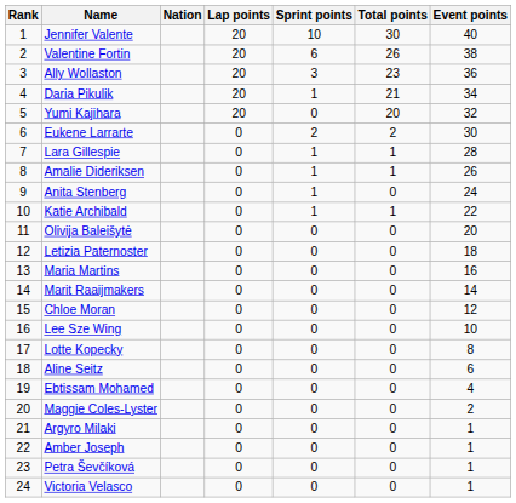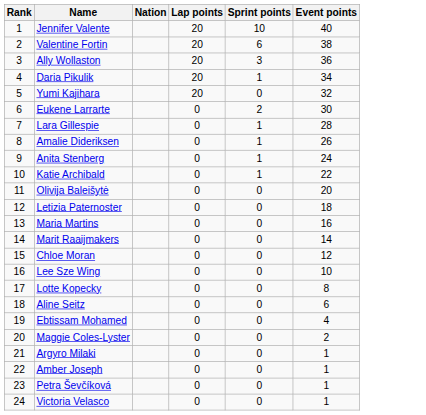 <table class="wikitable sortable" style="text-align:center">
 <tr>
 <th>Rank</th>
 <th>Name</th>
 <th>Nation</th>
 <th>Lap points</th>
 <th>Sprint points</th>
-<th>Total points</th>
 <th>Event points</th>
 </tr>
 <tr>
 <td>1</td>
 <td align=left><a href='#'>Jennifer Valente</a></td>
 <td align=left></td>
 <td>20</td>
 <td>10</td>
-<td>30</td>
 <td>40</td>
 </tr>
 <tr>
 <td>2</td>
 <td align=left><a href='#'>Valentine Fortin</a></td>
 <td align=left></td>
 <td>20</td>
 <td>6</td>
-<td>26</td>
 <td>38</td>
 </tr>
 <tr>
 <td>3</td>
 <td align=left><a href='#'>Ally Wollaston</a></td>
 <td align=left></td>
 <td>20</td>
 <td>3</td>
-<td>23</td>
 <td>36</td>
 </tr>
 <tr>
 <td>4</td>
 <td align=left><a href='#'>Daria Pikulik</a></td>
 <td align=left></td>
 <td>20</td>
 <td>1</td>
-<td>21</td>
 <td>34</td>
 </tr>
 <tr>
 <td>5</td>
 <td align=left><a href='#'>Yumi Kajihara</a></td>
 <td align=left></td>
 <td>20</td>
 <td>0</td>
-<td>20</td>
 <td>32</td>
 </tr>
 <tr>
 <td>6</td>
 <td align=left><a href='#'>Eukene Larrarte</a></td>
 <td align=left></td>
 <td>0</td>
-<td>2</td>
 <td>2</td>
 <td>30</td>
 </tr>
 <tr>
 <td>7</td>
 <td align=left><a href='#'>Lara Gillespie</a></td>
 <td align=left></td>
 <td>0</td>
 <td>1</td>
-<td>1</td>
 <td>28</td>
 </tr>
 <tr>
 <td>8</td>
 <td align=left><a href='#'>Amalie Dideriksen</a></td>
 <td align=left></td>
 <td>0</td>
-<td>1</td>
 <td>1</td>
 <td>26</td>
 </tr>
 <tr>
 <td>9</td>
 <td align=left><a href='#'>Anita Stenberg</a></td>
 <td align=left></td>
 <td>0</td>
 <td>1</td>
-<td>0</td>
 <td>24</td>
 </tr>
 <tr>
 <td>10</td>
 <td align=left><a href='#'>Katie Archibald</a></td>
 <td align=left></td>
 <td>0</td>
 <td>1</td>
-<td>1</td>
 <td>22</td>
 </tr>
 <tr>
 <td>11</td>
 <td align=left><a href='#'>Olivija Baleišytė</a></td>
 <td align=left></td>
-<td>0</td>
 <td>0</td>
 <td>0</td>
 <td>20</td>
 </tr>
 <tr>
 <td>12</td>
 <td align=left><a href='#'>Letizia Paternoster</a></td>
 <td align=left></td>
 <td>0</td>
 <td>0</td>
-<td>0</td>
 <td>18</td>
 </tr>
 <tr>
 <td>13</td>
 <td align=left><a href='#'>Maria Martins</a></td>
 <td align=left></td>
-<td>0</td>
 <td>0</td>
 <td>0</td>
 <td>16</td>
 </tr>
 <tr>
 <td>14</td>
 <td align=left><a href='#'>Marit Raaijmakers</a></td>
 <td align=left></td>
 <td>0</td>
 <td>0</td>
-<td>0</td>
 <td>14</td>
 </tr>
 <tr>
 <td>15</td>
 <td align=left><a href='#'>Chloe Moran</a></td>
 <td align=left></td>
-<td>0</td>
 <td>0</td>
 <td>0</td>
 <td>12</td>
 </tr>
 <tr>
 <td>16</td>
 <td align=left><a href='#'>Lee Sze Wing</a></td>
 <td align=left></td>
 <td>0</td>
 <td>0</td>
-<td>0</td>
 <td>10</td>
 </tr>
 <tr>
 <td>17</td>
 <td align=left><a href='#'>Lotte Kopecky</a></td>
 <td align=left></td>
-<td>0</td>
 <td>0</td>
 <td>0</td>
 <td>8</td>
 </tr>
 <tr>
 <td>18</td>
 <td align=left><a href='#'>Aline Seitz</a></td>
 <td align=left></td>
 <td>0</td>
 <td>0</td>
-<td>0</td>
 <td>6</td>
 </tr>
 <tr>
 <td>19</td>
 <td align=left><a href='#'>Ebtissam Mohamed</a></td>
 <td align=left></td>
-<td>0</td>
 <td>0</td>
 <td>0</td>
 <td>4</td>
 </tr>
 <tr>
 <td>20</td>
 <td align=left><a href='#'>Maggie Coles-Lyster</a></td>
 <td align=left></td>
 <td>0</td>
 <td>0</td>
-<td>0</td>
 <td>2</td>
 </tr>
 <tr>
 <td>21</td>
 <td align=left><a href='#'>Argyro Milaki</a></td>
 <td align=left></td>
-<td>0</td>
 <td>0</td>
 <td>0</td>
 <td>1</td>
 </tr>
 <tr>
 <td>22</td>
 <td align=left><a href='#'>Amber Joseph</a></td>
 <td align=left></td>
 <td>0</td>
 <td>0</td>
-<td>0</td>
 <td>1</td>
 </tr>
 <tr>
 <td>23</td>
 <td align=left><a href='#'>Petra Ševčíková</a></td>
 <td align=left></td>
-<td>0</td>
 <td>0</td>
 <td>0</td>
 <td>1</td>
 </tr>
 <tr>
 <td>24</td>
 <td align=left><a href='#'>Victoria Velasco</a></td>
 <td align=left></td>
 <td>0</td>
 <td>0</td>
-<td>0</td>
 <td>1</td>
 </tr>
 </table>
